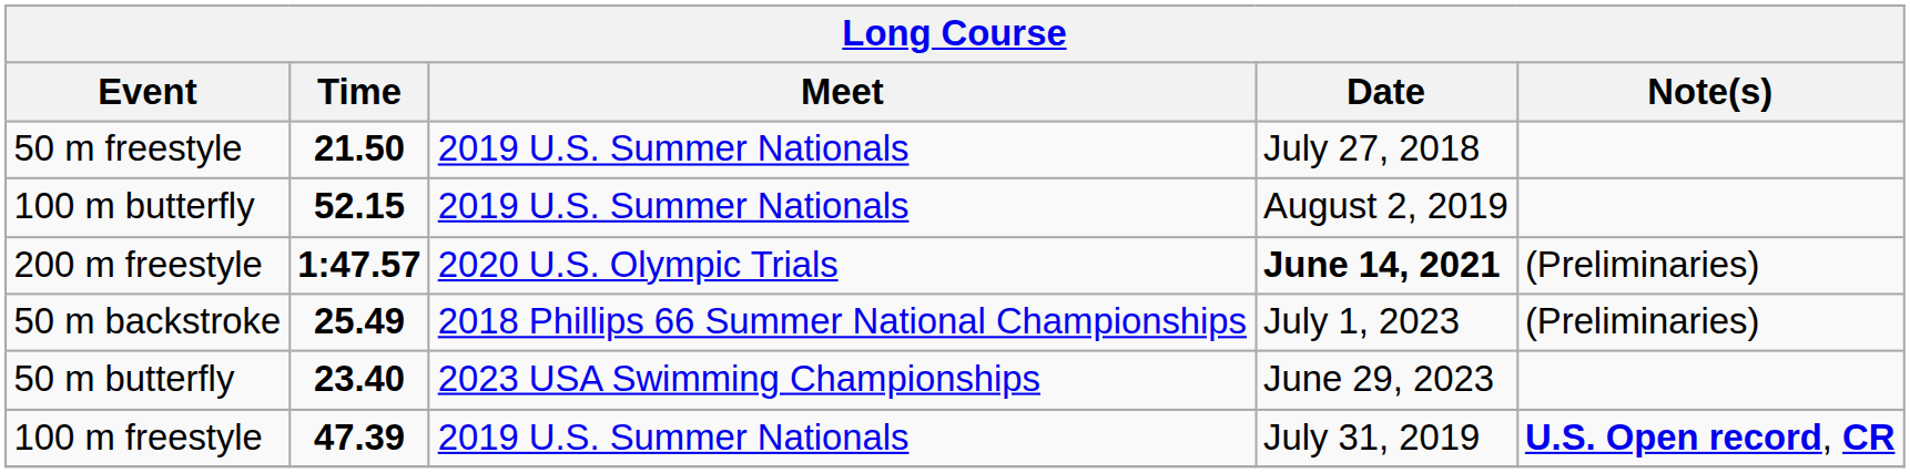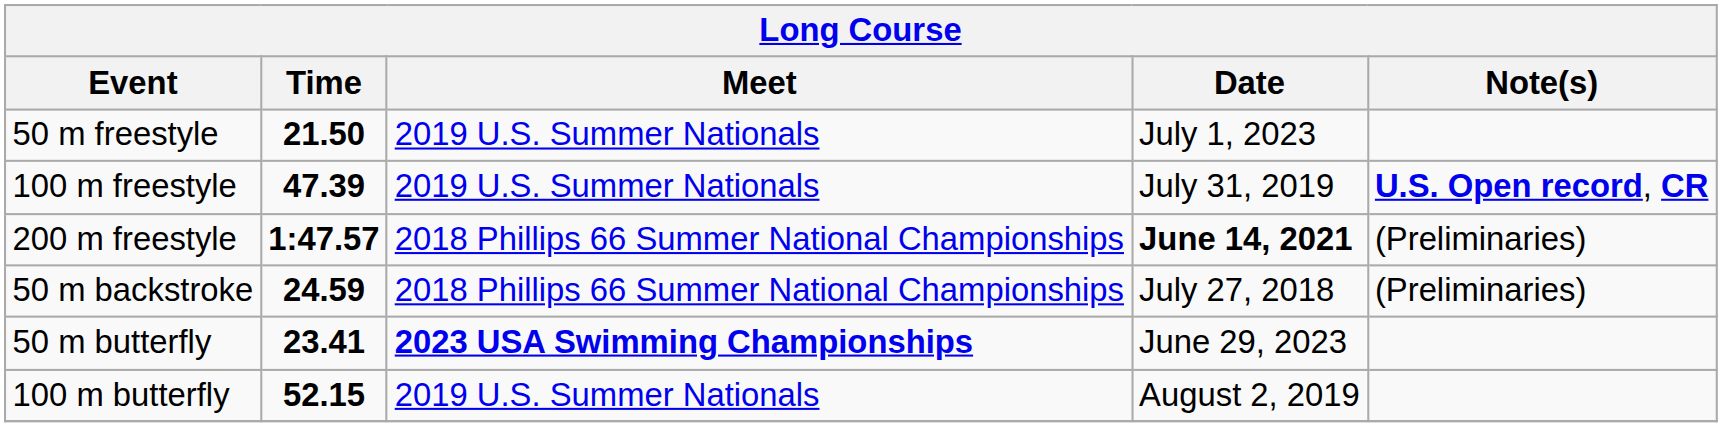 <table class="wikitable">
 <tr style="background:#eee;">
 <th colspan="5"><a href='#'>Long Course</a></th>
 </tr>
 <tr style="background:#eee;">
 <th>Event</th>
 <th>Time</th>
 <th>Meet</th>
 <th>Date</th>
 <th>Note(s)</th>
 </tr>
 <tr>
 <td>50 m freestyle</td>
 <td style="text-align:center;"><strong>21.50</strong></td>
 <td><a href='#'>2019 U.S. Summer Nationals</a></td>
+<td>July 1, 2023</td>
+<td></td>
+</tr>
+<tr>
+<td>100 m freestyle</td>
+<td style="text-align:center;"><strong>47.39</strong></td>
+<td><a href='#'>2019 U.S. Summer Nationals</a></td>
+<td>July 31, 2019</td>
+<td><strong><a href='#'>U.S. Open record</a></strong>, <strong><a href='#'>CR</a></strong></td>
+</tr>
+<tr>
+<td>200 m freestyle</td>
+<td style="text-align:center;"><strong>1:47.57</strong></td>
+<td><a href='#'>2018 Phillips 66 Summer National Championships</a></td>
+<td><strong>June 14, 2021</strong></td>
+<td>(Preliminaries)</td>
+</tr>
+<tr>
+<td>50 m backstroke</td>
+<td style="text-align:center;"><strong>24.59</strong></td>
+<td><a href='#'>2018 Phillips 66 Summer National Championships</a></td>
 <td>July 27, 2018</td>
+<td>(Preliminaries)</td>
+</tr>
+<tr>
+<td>50 m butterfly</td>
+<td style="text-align:center;"><strong>23.41</strong></td>
+<td><strong><a href='#'>2023 USA Swimming Championships</a></strong></td>
+<td>June 29, 2023</td>
 <td></td>
 </tr>
 <tr>
 <td>100 m butterfly</td>
 <td style="text-align:center;"><strong>52.15</strong></td>
 <td><a href='#'>2019 U.S. Summer Nationals</a></td>
 <td>August 2, 2019</td>
 <td></td>
 </tr>
 <tr>
-<td>200 m freestyle</td>
-<td style="text-align:center;"><strong>1:47.57</strong></td>
-<td><a href='#'>2020 U.S. Olympic Trials</a></td>
-<td><strong>June 14, 2021</strong></td>
-<td>(Preliminaries)</td>
-</tr>
-<tr>
-<td>50 m backstroke</td>
-<td style="text-align:center;"><strong>25.49</strong></td>
-<td><a href='#'>2018 Phillips 66 Summer National Championships</a></td>
-<td>July 1, 2023</td>
-<td>(Preliminaries)</td>
-</tr>
-<tr>
-<td>50 m butterfly</td>
-<td style="text-align:center;"><strong>23.40</strong></td>
-<td><a href='#'>2023 USA Swimming Championships</a></td>
-<td>June 29, 2023</td>
-<td></td>
-</tr>
-<tr>
-<td>100 m freestyle</td>
-<td style="text-align:center;"><strong>47.39</strong></td>
-<td><a href='#'>2019 U.S. Summer Nationals</a></td>
-<td>July 31, 2019</td>
-<td><strong><a href='#'>U.S. Open record</a></strong>, <strong><a href='#'>CR</a></strong></td>
-</tr>
-<tr>
 </tr>
 </table>
